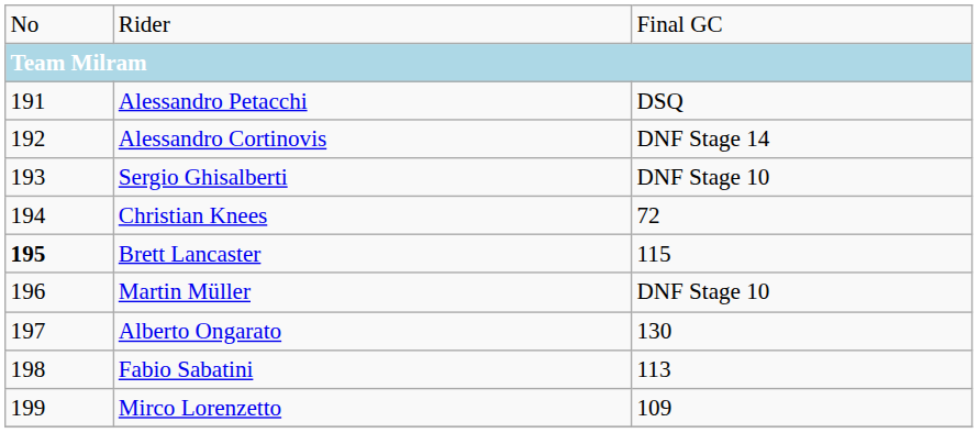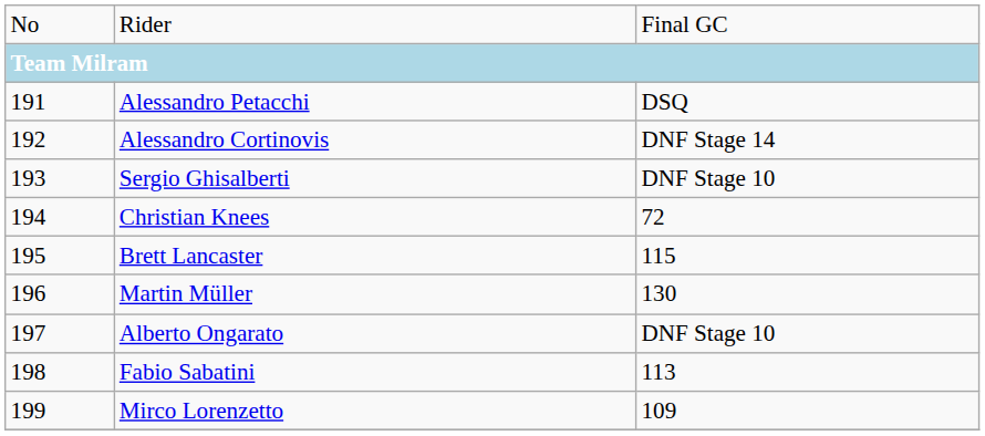 <table class=wikitable style="font-size:95%" width="40%">
 <tr>
 <td>No</td>
 <td>Rider</td>
 <td>Final GC</td>
 </tr>
 <tr>
 <td colspan=3 bgcolor="lightblue" style="color:white"><strong>Team Milram</strong></td>
 </tr>
 <tr>
 <td>191</td>
 <td> <a href='#'>Alessandro Petacchi</a></td>
 <td>DSQ</td>
 </tr>
 <tr>
 <td>192</td>
 <td> <a href='#'>Alessandro Cortinovis</a></td>
 <td>DNF Stage 14</td>
 </tr>
 <tr>
 <td>193</td>
 <td> <a href='#'>Sergio Ghisalberti</a></td>
 <td>DNF Stage 10</td>
 </tr>
 <tr>
 <td>194</td>
 <td> <a href='#'>Christian Knees</a></td>
 <td>72</td>
 </tr>
 <tr>
-<td><strong>195</strong></td>
+<td>195</td>
 <td> <a href='#'>Brett Lancaster</a></td>
 <td>115</td>
 </tr>
 <tr>
 <td>196</td>
 <td> <a href='#'>Martin Müller</a></td>
-<td>DNF Stage 10</td>
+<td>130</td>
 </tr>
 <tr>
 <td>197</td>
 <td> <a href='#'>Alberto Ongarato</a></td>
-<td>130</td>
+<td>DNF Stage 10</td>
 </tr>
 <tr>
 <td>198</td>
 <td> <a href='#'>Fabio Sabatini</a></td>
 <td>113</td>
 </tr>
 <tr>
 <td>199</td>
 <td> <a href='#'>Mirco Lorenzetto</a></td>
 <td>109</td>
 </tr>
 <tr>
 </tr>
 </table>
